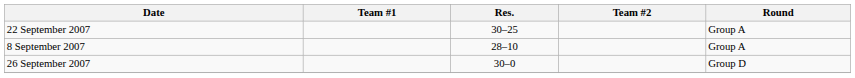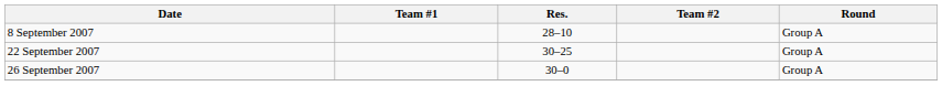 <table class="wikitable" style="text-align: left;" width="100%">
 <tr>
 <th>Date</th>
 <th>Team #1</th>
 <th>Res.</th>
 <th>Team #2</th>
 <th>Round</th>
 </tr>
 <tr>
-<td>22 September 2007</td>
+<td>8 September 2007</td>
 <td></td>
-<td style="text-align:center;">30–25</td>
+<td style="text-align:center;">28–10</td>
 <td></td>
 <td>Group A</td>
 </tr>
 <tr>
-<td>8 September 2007</td>
+<td>22 September 2007</td>
 <td></td>
-<td style="text-align:center;">28–10</td>
+<td style="text-align:center;">30–25</td>
 <td></td>
 <td>Group A</td>
 </tr>
 <tr>
 <td>26 September 2007</td>
 <td></td>
 <td style="text-align:center;">30–0</td>
 <td></td>
-<td>Group D</td>
+<td>Group A</td>
 </tr>
 <tr>
 </tr>
 </table>
